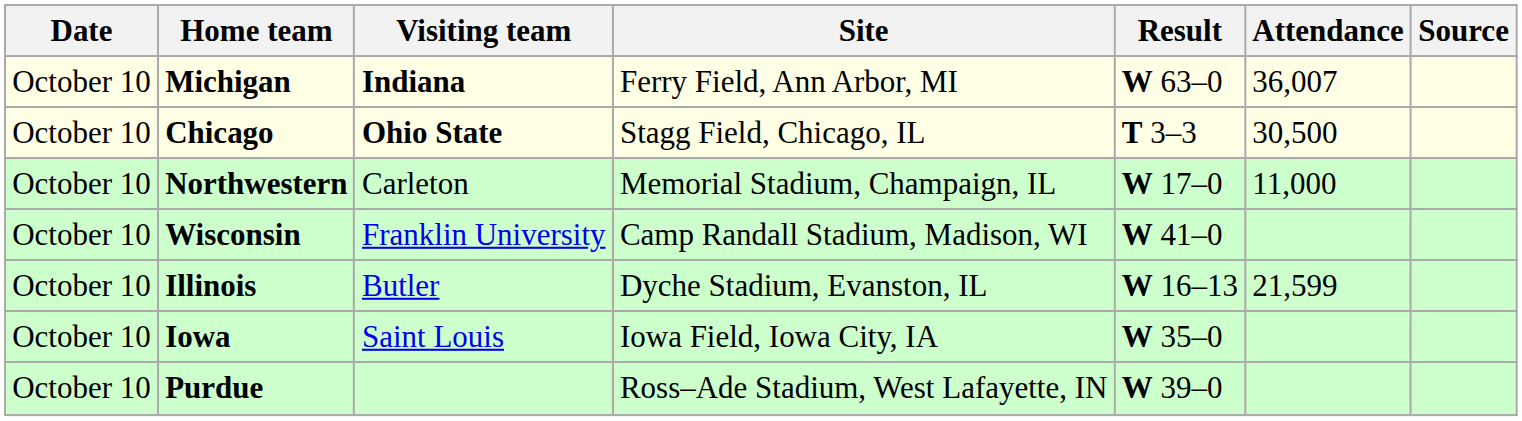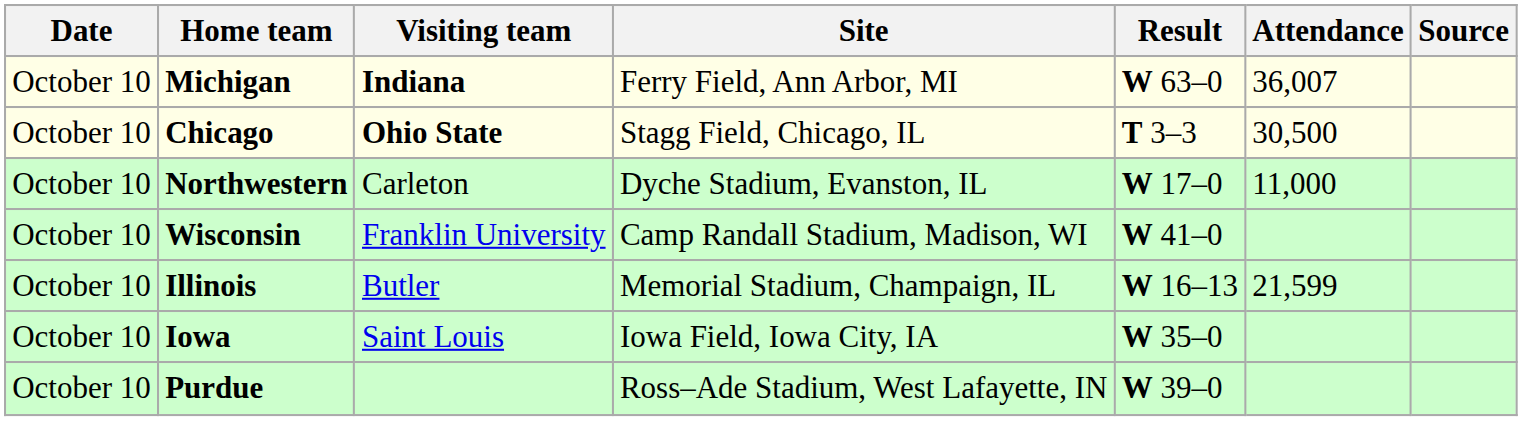 <table class="wikitable" style="font-size:95%;">
 <tr>
 <th>Date</th>
 <th>Home team</th>
 <th>Visiting team</th>
 <th>Site</th>
 <th>Result</th>
 <th>Attendance</th>
 <th class="unsortable">Source</th>
 </tr>
 <tr bgcolor=#ffffe6>
 <td>October 10</td>
 <td><strong>Michigan</strong></td>
 <td><strong>Indiana</strong></td>
 <td>Ferry Field, Ann Arbor, MI</td>
 <td><strong>W</strong> 63–0</td>
 <td>36,007</td>
 <td></td>
 </tr>
 <tr bgcolor=#ffffe6>
 <td>October 10</td>
 <td><strong>Chicago</strong></td>
 <td><strong>Ohio State</strong></td>
 <td>Stagg Field, Chicago, IL</td>
 <td><strong>T</strong> 3–3</td>
 <td>30,500</td>
 <td></td>
 </tr>
 <tr bgcolor=ccffcc>
 <td>October 10</td>
 <td><strong>Northwestern</strong></td>
 <td>Carleton</td>
-<td>Memorial Stadium, Champaign, IL</td>
+<td>Dyche Stadium, Evanston, IL</td>
 <td><strong>W</strong> 17–0</td>
 <td>11,000</td>
 <td></td>
 </tr>
 <tr bgcolor=ccffcc>
 <td>October 10</td>
 <td><strong>Wisconsin</strong></td>
 <td><a href='#'>Franklin University</a></td>
 <td>Camp Randall Stadium, Madison, WI</td>
 <td><strong>W</strong> 41–0</td>
 <td></td>
 <td></td>
 </tr>
 <tr bgcolor=ccffcc>
 <td>October 10</td>
 <td><strong>Illinois</strong></td>
 <td><a href='#'>Butler</a></td>
-<td>Dyche Stadium, Evanston, IL</td>
+<td>Memorial Stadium, Champaign, IL</td>
 <td><strong>W</strong> 16–13</td>
 <td>21,599</td>
 <td></td>
 </tr>
 <tr bgcolor=ccffcc>
 <td>October 10</td>
 <td><strong>Iowa</strong></td>
 <td><a href='#'>Saint Louis</a></td>
 <td>Iowa Field, Iowa City, IA</td>
 <td><strong>W</strong> 35–0</td>
 <td></td>
 <td></td>
 </tr>
 <tr bgcolor=ccffcc>
 <td>October 10</td>
 <td><strong>Purdue</strong></td>
 <td></td>
 <td>Ross–Ade Stadium, West Lafayette, IN</td>
 <td><strong>W</strong> 39–0</td>
 <td></td>
 <td></td>
 </tr>
 </table>
